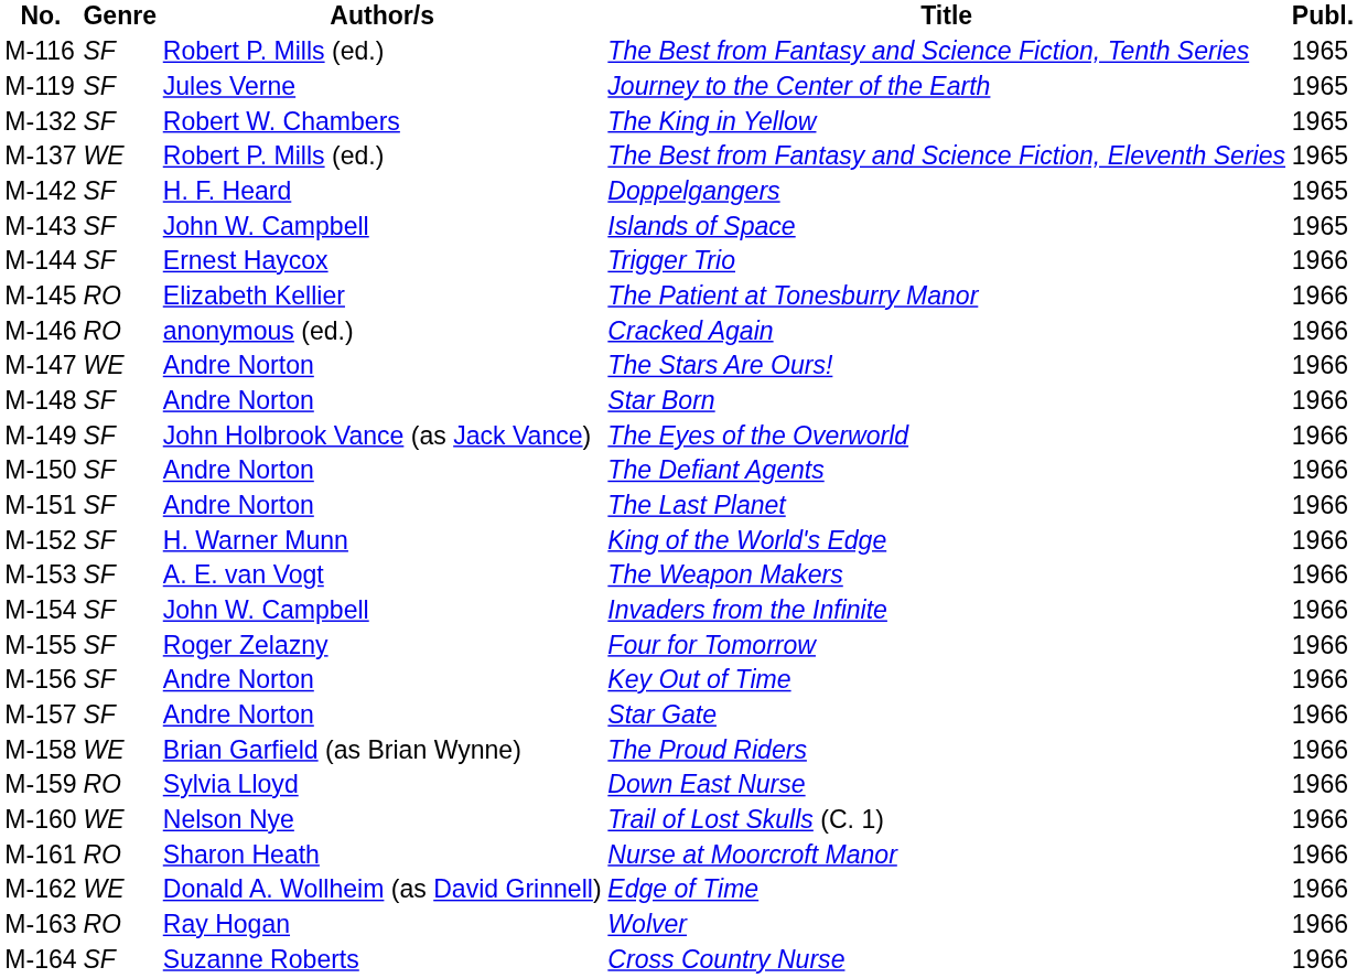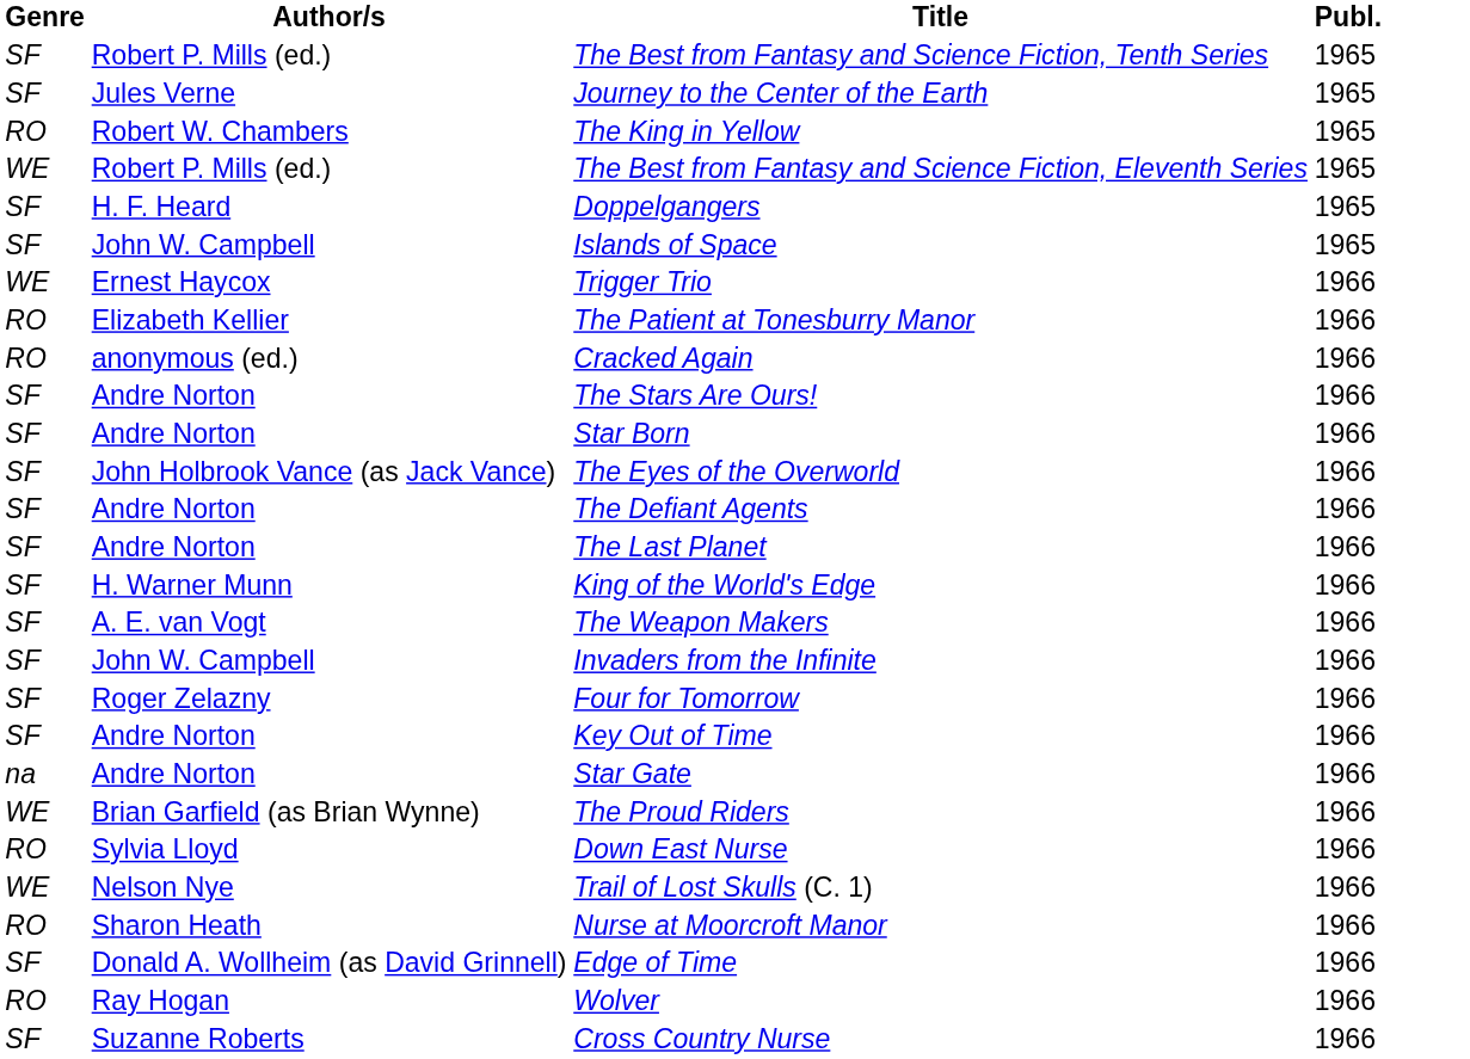 <table class="sortable">
 <tr>
-<th>No.</th>
 <th>Genre</th>
 <th>Author/s</th>
 <th>Title</th>
 <th>Publ.</th>
 </tr>
 <tr>
-<td>M-116</td>
 <td><em>SF</em></td>
 <td><a href='#'>Robert P. Mills</a> (ed.)</td>
 <td><em><a href='#'>The Best from Fantasy and Science Fiction, Tenth Series</a></em></td>
 <td>1965</td>
 </tr>
 <tr>
-<td>M-119</td>
 <td><em>SF</em></td>
 <td><a href='#'>Jules Verne</a></td>
 <td><em><a href='#'>Journey to the Center of the Earth</a></em></td>
 <td>1965</td>
 </tr>
 <tr>
-<td>M-132</td>
-<td><em>SF</em></td>
+<td><em>RO</em></td>
 <td><a href='#'>Robert W. Chambers</a></td>
 <td><em><a href='#'>The King in Yellow</a></em></td>
 <td>1965</td>
 </tr>
 <tr>
-<td>M-137</td>
 <td><em>WE</em></td>
 <td><a href='#'>Robert P. Mills</a> (ed.)</td>
 <td><em><a href='#'>The Best from Fantasy and Science Fiction, Eleventh Series</a></em></td>
 <td>1965</td>
 </tr>
 <tr>
-<td>M-142</td>
 <td><em>SF</em></td>
 <td><a href='#'>H. F. Heard</a></td>
 <td><em><a href='#'>Doppelgangers</a></em></td>
 <td>1965</td>
 </tr>
 <tr>
-<td>M-143</td>
 <td><em>SF</em></td>
 <td><a href='#'>John W. Campbell</a></td>
 <td><em><a href='#'>Islands of Space</a></em></td>
 <td>1965</td>
 </tr>
 <tr>
-<td>M-144</td>
-<td><em>SF</em></td>
+<td><em>WE</em></td>
 <td><a href='#'>Ernest Haycox</a></td>
 <td><em><a href='#'>Trigger Trio</a></em></td>
 <td>1966</td>
 </tr>
 <tr>
-<td>M-145</td>
 <td><em>RO</em></td>
 <td><a href='#'>Elizabeth Kellier</a></td>
 <td><em><a href='#'>The Patient at Tonesburry Manor</a></em></td>
 <td>1966</td>
 </tr>
 <tr>
-<td>M-146</td>
 <td><em>RO</em></td>
 <td><a href='#'>anonymous</a> (ed.)</td>
 <td><em><a href='#'>Cracked Again</a></em></td>
 <td>1966</td>
 </tr>
 <tr>
-<td>M-147</td>
-<td><em>WE</em></td>
+<td><em>SF</em></td>
 <td><a href='#'>Andre Norton</a></td>
 <td><em><a href='#'>The Stars Are Ours!</a></em></td>
 <td>1966</td>
 </tr>
 <tr>
-<td>M-148</td>
 <td><em>SF</em></td>
 <td><a href='#'>Andre Norton</a></td>
 <td><em><a href='#'>Star Born</a></em></td>
 <td>1966</td>
 </tr>
 <tr>
-<td>M-149</td>
 <td><em>SF</em></td>
 <td><a href='#'>John Holbrook Vance</a> (as <a href='#'>Jack Vance</a>)</td>
 <td><em><a href='#'>The Eyes of the Overworld</a></em></td>
 <td>1966</td>
 </tr>
 <tr>
-<td>M-150</td>
 <td><em>SF</em></td>
 <td><a href='#'>Andre Norton</a></td>
 <td><em><a href='#'>The Defiant Agents</a></em></td>
 <td>1966</td>
 </tr>
 <tr>
-<td>M-151</td>
 <td><em>SF</em></td>
 <td><a href='#'>Andre Norton</a></td>
 <td><em><a href='#'>The Last Planet</a></em></td>
 <td>1966</td>
 </tr>
 <tr>
-<td>M-152</td>
 <td><em>SF</em></td>
 <td><a href='#'>H. Warner Munn</a></td>
 <td><em><a href='#'>King of the World's Edge</a></em></td>
 <td>1966</td>
 </tr>
 <tr>
-<td>M-153</td>
 <td><em>SF</em></td>
 <td><a href='#'>A. E. van Vogt</a></td>
 <td><em><a href='#'>The Weapon Makers</a></em></td>
 <td>1966</td>
 </tr>
 <tr>
-<td>M-154</td>
 <td><em>SF</em></td>
 <td><a href='#'>John W. Campbell</a></td>
 <td><em><a href='#'>Invaders from the Infinite</a></em></td>
 <td>1966</td>
 </tr>
 <tr>
-<td>M-155</td>
 <td><em>SF</em></td>
 <td><a href='#'>Roger Zelazny</a></td>
 <td><em><a href='#'>Four for Tomorrow</a></em></td>
 <td>1966</td>
 </tr>
 <tr>
-<td>M-156</td>
 <td><em>SF</em></td>
 <td><a href='#'>Andre Norton</a></td>
 <td><em><a href='#'>Key Out of Time</a></em></td>
 <td>1966</td>
 </tr>
 <tr>
-<td>M-157</td>
-<td><em>SF</em></td>
+<td><em>na</em></td>
 <td><a href='#'>Andre Norton</a></td>
 <td><em><a href='#'>Star Gate</a></em></td>
 <td>1966</td>
 </tr>
 <tr>
-<td>M-158</td>
 <td><em>WE</em></td>
 <td><a href='#'>Brian Garfield</a> (as Brian Wynne)</td>
 <td><em><a href='#'>The Proud Riders</a></em></td>
 <td>1966</td>
 </tr>
 <tr>
-<td>M-159</td>
 <td><em>RO</em></td>
 <td><a href='#'>Sylvia Lloyd</a></td>
 <td><em><a href='#'>Down East Nurse</a></em></td>
 <td>1966</td>
 </tr>
 <tr>
-<td>M-160</td>
 <td><em>WE</em></td>
 <td><a href='#'>Nelson Nye</a></td>
 <td><em><a href='#'>Trail of Lost Skulls</a></em> (C. 1)</td>
 <td>1966</td>
 </tr>
 <tr>
-<td>M-161</td>
 <td><em>RO</em></td>
 <td><a href='#'>Sharon Heath</a></td>
 <td><em><a href='#'>Nurse at Moorcroft Manor</a></em></td>
 <td>1966</td>
 </tr>
 <tr>
-<td>M-162</td>
-<td><em>WE</em></td>
+<td><em>SF</em></td>
 <td><a href='#'>Donald A. Wollheim</a> (as <a href='#'>David Grinnell</a>)</td>
 <td><em><a href='#'>Edge of Time</a></em></td>
 <td>1966</td>
 </tr>
 <tr>
-<td>M-163</td>
 <td><em>RO</em></td>
 <td><a href='#'>Ray Hogan</a></td>
 <td><em><a href='#'>Wolver</a></em></td>
 <td>1966</td>
 </tr>
 <tr>
-<td>M-164</td>
 <td><em>SF</em></td>
 <td><a href='#'>Suzanne Roberts</a></td>
 <td><em><a href='#'>Cross Country Nurse</a></em></td>
 <td>1966</td>
 </tr>
 </table>
